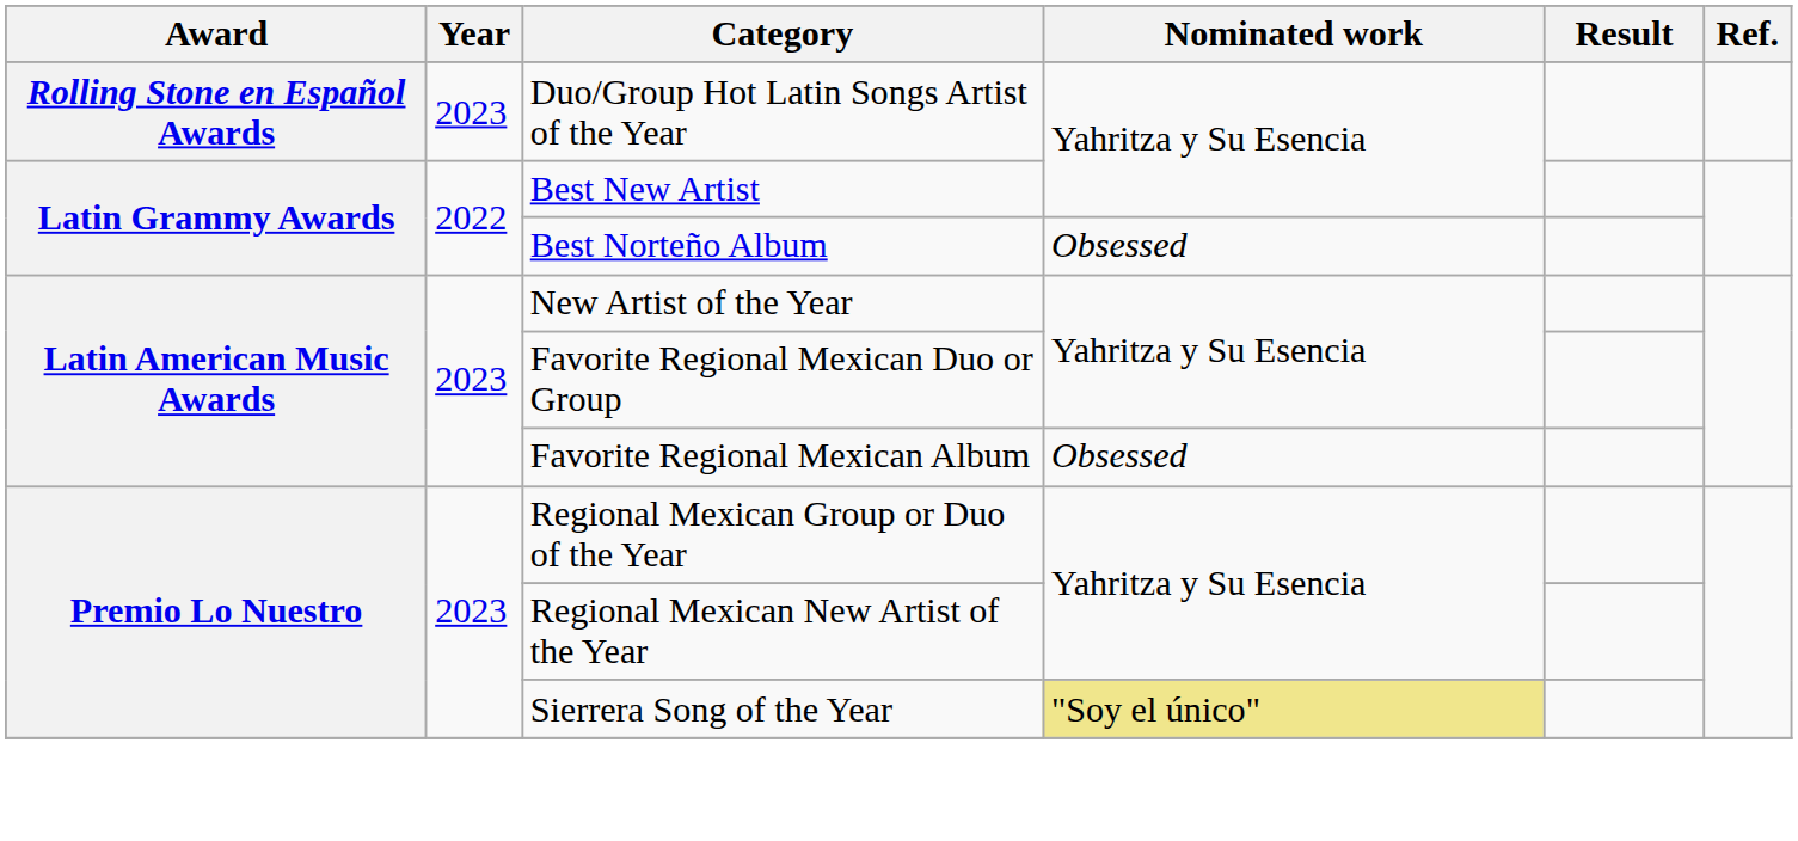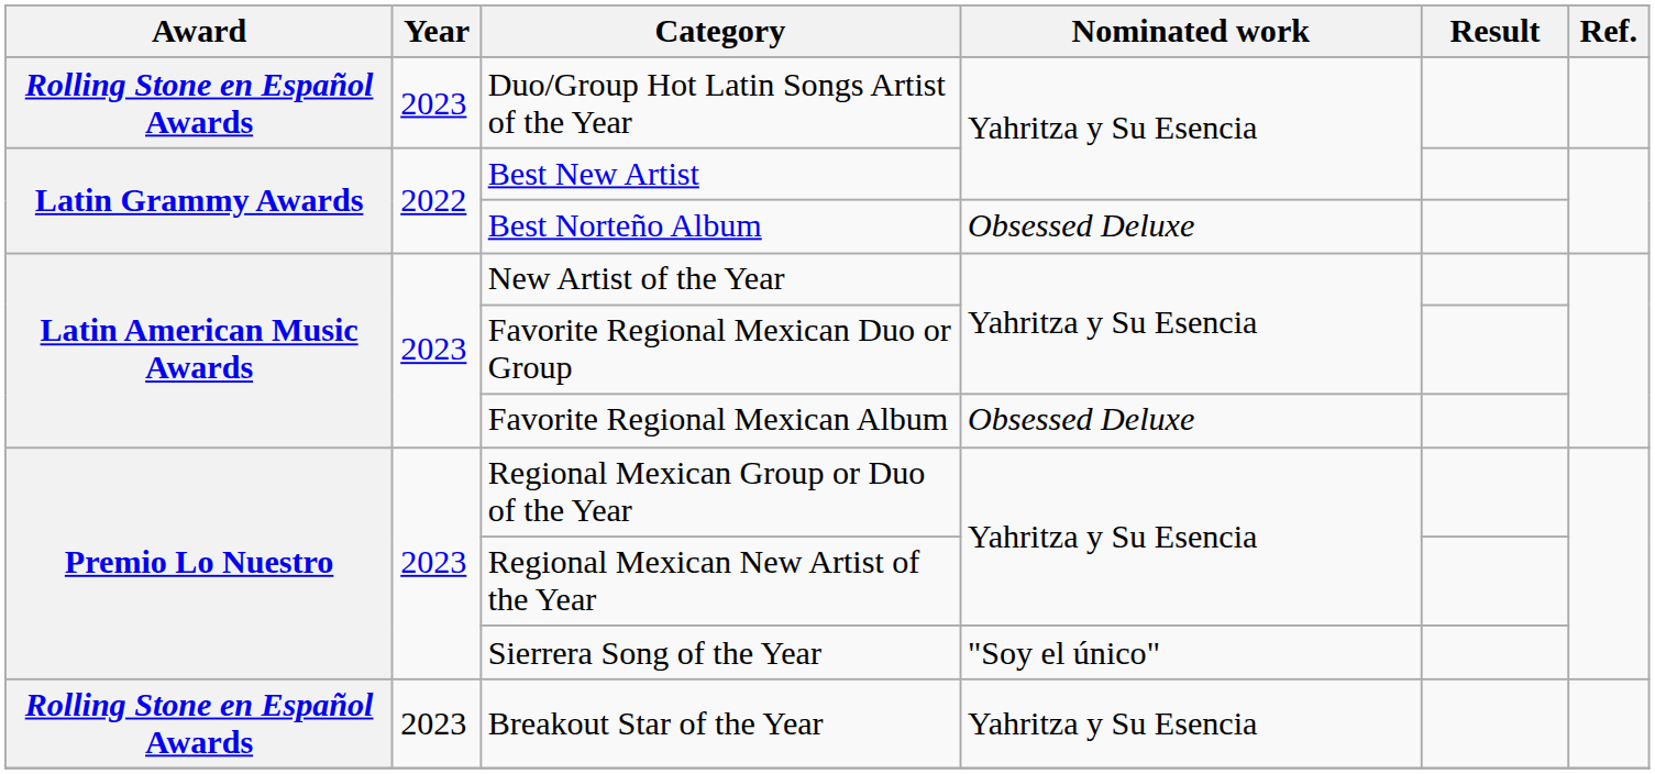 <table class="wikitable sortable plainrowheaders" style="width:90%;">
 <tr>
 <th style="width:21%;">Award</th>
 <th width=3%>Year</th>
 <th style="width:26%;">Category</th>
 <th style="width:25%;">Nominated work</th>
 <th style="width:8%;">Result</th>
 <th style="width:3%;">Ref.</th>
 </tr>
 <tr>
 <th scope="row"><a href='#'><em>Rolling Stone en Español</em> Awards</a></th>
 <td><a href='#'>2023</a></td>
 <td>Duo/Group Hot Latin Songs Artist of the Year</td>
 <td rowspan="2">Yahritza y Su Esencia</td>
 <td></td>
 <td></td>
 </tr>
 <tr>
 <th rowspan="2" scope="row"><a href='#'>Latin Grammy Awards</a></th>
 <td rowspan="2"><a href='#'>2022</a></td>
 <td><a href='#'>Best New Artist</a></td>
 <td></td>
 <td rowspan="2"></td>
 </tr>
 <tr>
 <td><a href='#'>Best Norteño Album</a></td>
-<td><em>Obsessed</em></td>
+<td><em>Obsessed Deluxe</em></td>
 <td></td>
 </tr>
 <tr>
 <th rowspan="3" scope="row"><a href='#'>Latin American Music Awards</a></th>
 <td rowspan="3"><a href='#'>2023</a></td>
 <td>New Artist of the Year</td>
 <td rowspan="2">Yahritza y Su Esencia</td>
 <td></td>
 <td rowspan="3"></td>
 </tr>
 <tr>
 <td>Favorite Regional Mexican Duo or Group</td>
 <td></td>
 </tr>
 <tr>
 <td>Favorite Regional Mexican Album</td>
-<td><em>Obsessed</em></td>
+<td><em>Obsessed Deluxe</em></td>
 <td></td>
 </tr>
 <tr>
 <th rowspan="3" scope="row"><a href='#'>Premio Lo Nuestro</a></th>
 <td rowspan="3"><a href='#'>2023</a></td>
 <td>Regional Mexican Group or Duo of the Year</td>
 <td rowspan="2">Yahritza y Su Esencia</td>
 <td></td>
 <td rowspan="3"></td>
 </tr>
 <tr>
 <td>Regional Mexican New Artist of the Year</td>
 <td></td>
 </tr>
 <tr>
 <td>Sierrera Song of the Year</td>
-<td style="background: khaki;">"Soy el único"</td>
+<td>"Soy el único"</td>
+<td></td>
+</tr>
+<tr>
+<th scope="row"><a href='#'><em>Rolling Stone en Español</em> Awards</a></th>
+<td>2023</td>
+<td>Breakout Star of the Year</td>
+<td>Yahritza y Su Esencia</td>
+<td></td>
 <td></td>
 </tr>
 <tr>
 </tr>
 </table>
